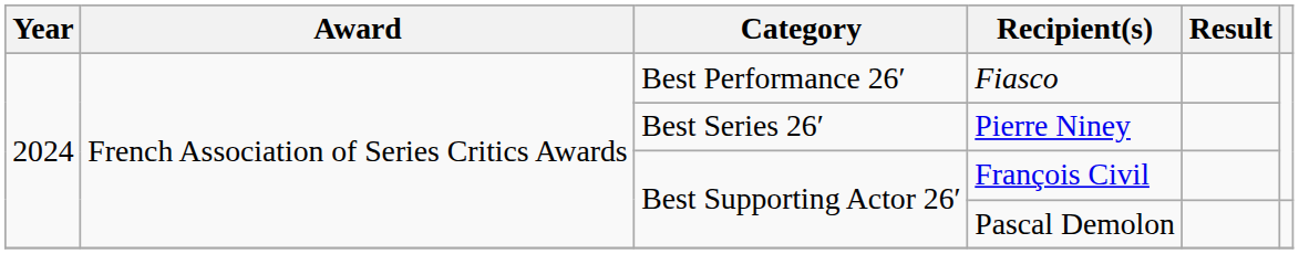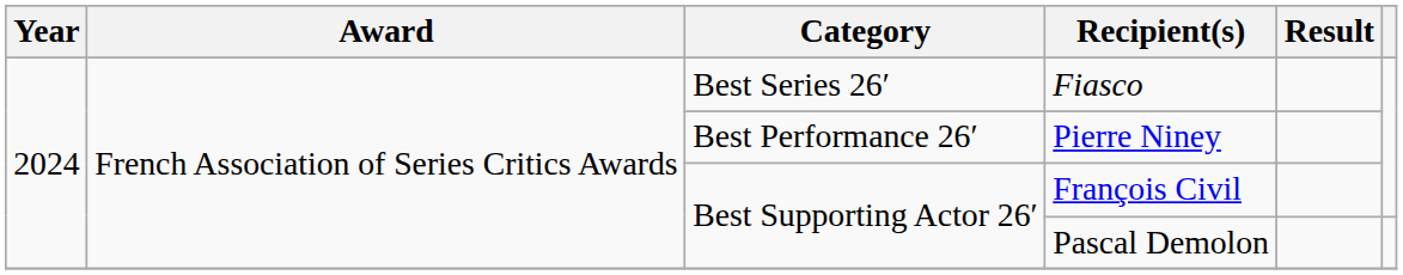 <table class="wikitable sortable plainrowheaders">
 <tr>
 <th>Year</th>
 <th>Award</th>
 <th>Category</th>
 <th>Recipient(s)</th>
 <th>Result</th>
 <th scope="col" class="unsortable"></th>
 </tr>
 <tr>
 <td align="center" rowspan="4">2024</td>
 <td rowspan="4">French Association of Series Critics Awards</td>
-<td>Best Performance 26′</td>
+<td>Best Series 26′</td>
 <td><em>Fiasco</em></td>
 <td></td>
 <td rowspan="3"></td>
 </tr>
 <tr>
-<td>Best Series 26′</td>
+<td>Best Performance 26′</td>
 <td><a href='#'>Pierre Niney</a></td>
 <td></td>
 </tr>
 <tr>
 <td rowspan="2">Best Supporting Actor 26′</td>
 <td><a href='#'>François Civil</a></td>
 <td></td>
 </tr>
 <tr>
 <td>Pascal Demolon</td>
 <td></td>
 <td></td>
 </tr>
 <tr>
 </tr>
 </table>
